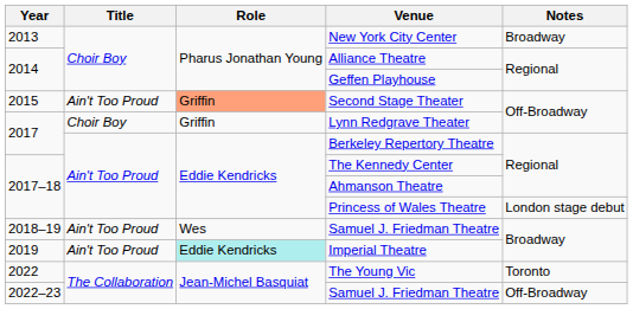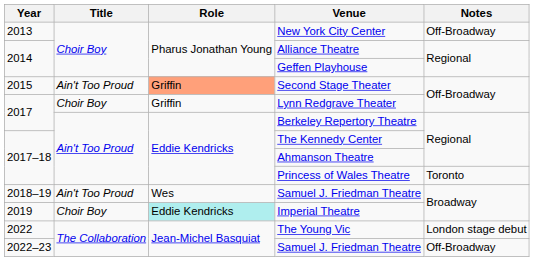 <table class="wikitable sortable">
 <tr>
 <th>Year</th>
 <th>Title</th>
 <th>Role</th>
 <th>Venue</th>
 <th>Notes</th>
 </tr>
 <tr>
 <td>2013</td>
 <td rowspan="3"><em><a href='#'>Choir Boy</a></em></td>
 <td rowspan="3">Pharus Jonathan Young</td>
 <td><a href='#'>New York City Center</a></td>
-<td>Broadway</td>
+<td>Off-Broadway</td>
 </tr>
 <tr>
 <td rowspan="2">2014</td>
 <td><a href='#'>Alliance Theatre</a></td>
 <td rowspan="2">Regional</td>
 </tr>
 <tr>
 <td><a href='#'>Geffen Playhouse</a></td>
 </tr>
 <tr>
 <td>2015</td>
 <td><em>Ain't Too Proud</em></td>
 <td style="background: lightsalmon;">Griffin</td>
 <td><a href='#'>Second Stage Theater</a></td>
 <td rowspan="2">Off-Broadway</td>
 </tr>
 <tr>
 <td rowspan="2">2017</td>
 <td><em>Choir Boy</em></td>
 <td>Griffin</td>
 <td><a href='#'>Lynn Redgrave Theater</a></td>
 </tr>
 <tr>
 <td rowspan="4"><em><a href='#'>Ain't Too Proud</a></em></td>
 <td rowspan="4"><a href='#'>Eddie Kendricks</a></td>
 <td><a href='#'>Berkeley Repertory Theatre</a></td>
 <td rowspan="3">Regional</td>
 </tr>
 <tr>
 <td rowspan="3">2017–18</td>
 <td><a href='#'>The Kennedy Center</a></td>
 </tr>
 <tr>
 <td><a href='#'>Ahmanson Theatre</a></td>
 </tr>
 <tr>
 <td><a href='#'>Princess of Wales Theatre</a></td>
-<td>London stage debut</td>
+<td>Toronto</td>
 </tr>
 <tr>
 <td>2018–19</td>
 <td><em>Ain't Too Proud</em></td>
 <td>Wes</td>
 <td><a href='#'>Samuel J. Friedman Theatre</a></td>
 <td rowspan="2">Broadway</td>
 </tr>
 <tr>
 <td>2019</td>
-<td><em>Ain't Too Proud</em></td>
+<td><em>Choir Boy</em></td>
 <td style="background: paleturquoise;">Eddie Kendricks</td>
 <td><a href='#'>Imperial Theatre</a></td>
 </tr>
 <tr>
 <td>2022</td>
 <td rowspan="2"><em><a href='#'>The Collaboration</a></em></td>
 <td rowspan="2"><a href='#'>Jean-Michel Basquiat</a></td>
 <td><a href='#'>The Young Vic</a></td>
-<td>Toronto</td>
+<td>London stage debut</td>
 </tr>
 <tr>
 <td>2022–23</td>
 <td><a href='#'>Samuel J. Friedman Theatre</a></td>
 <td>Off-Broadway</td>
 </tr>
 </table>
